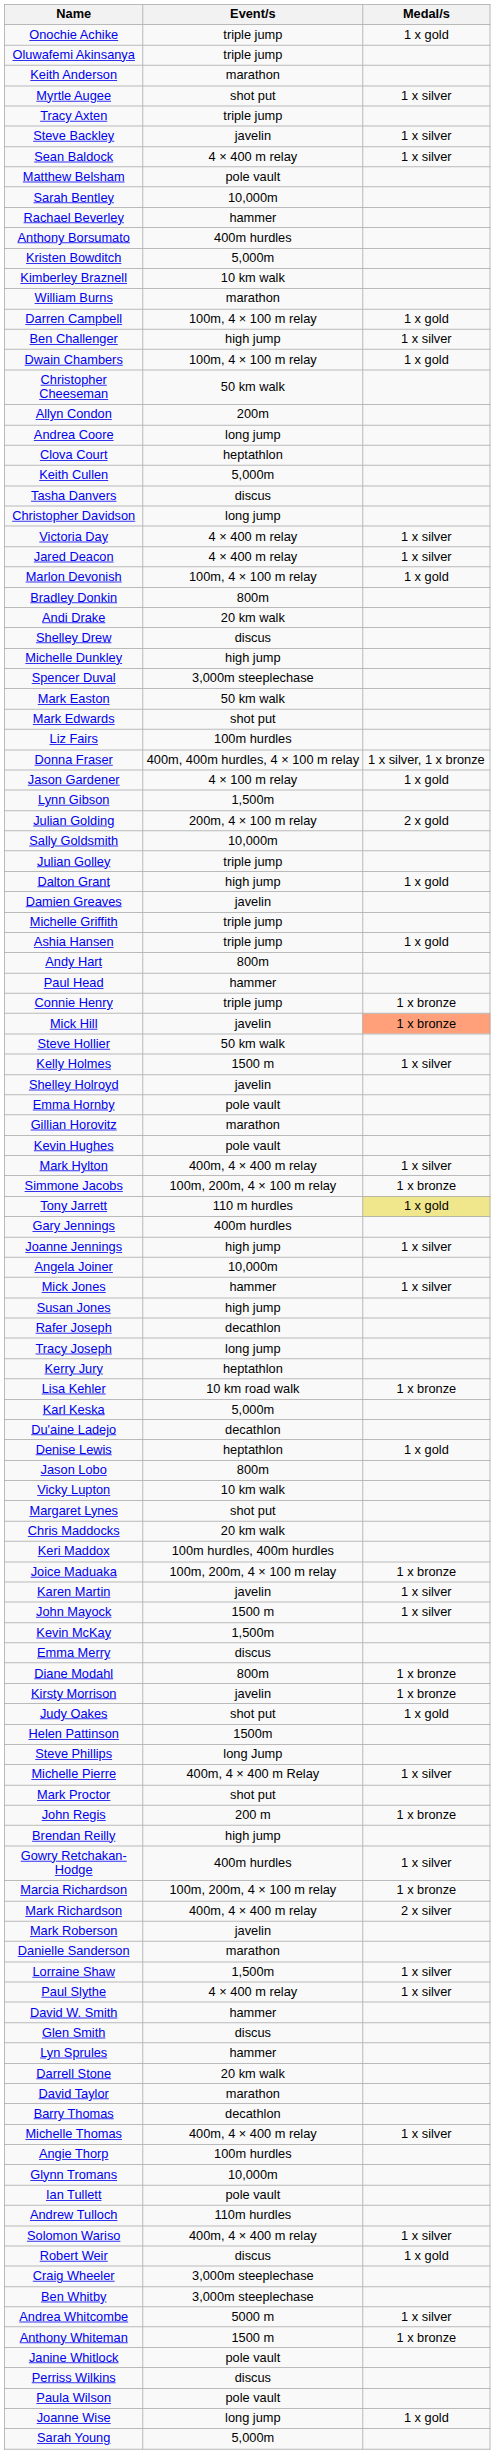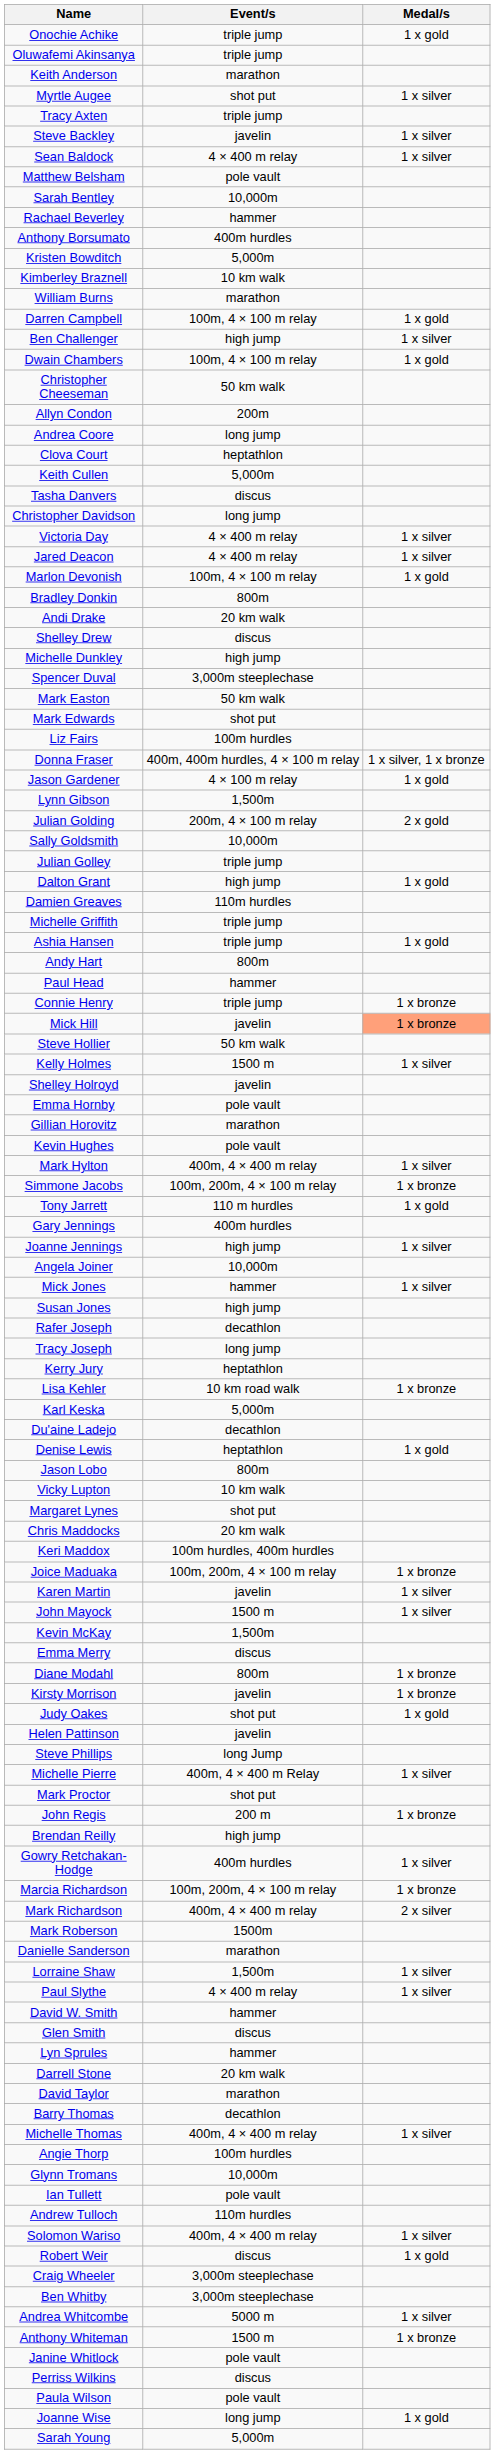 <table class="wikitable" style="text-align: center">
 <tr>
 <th width=250>Name</th>
 <th width=450>Event/s</th>
 <th width=250>Medal/s</th>
 </tr>
 <tr>
 <td><a href='#'>Onochie Achike</a></td>
 <td>triple jump</td>
 <td>1 x gold</td>
 </tr>
 <tr>
 <td><a href='#'>Oluwafemi Akinsanya</a></td>
 <td>triple jump</td>
 <td></td>
 </tr>
 <tr>
 <td><a href='#'>Keith Anderson</a></td>
 <td>marathon</td>
 <td></td>
 </tr>
 <tr>
 <td><a href='#'>Myrtle Augee</a></td>
 <td>shot put</td>
 <td>1 x silver</td>
 </tr>
 <tr>
 <td><a href='#'>Tracy Axten</a></td>
 <td>triple jump</td>
 <td></td>
 </tr>
 <tr>
 <td><a href='#'>Steve Backley</a></td>
 <td>javelin</td>
 <td>1 x silver</td>
 </tr>
 <tr>
 <td><a href='#'>Sean Baldock</a></td>
 <td>4 × 400 m relay</td>
 <td>1 x silver</td>
 </tr>
 <tr>
 <td><a href='#'>Matthew Belsham</a></td>
 <td>pole vault</td>
 <td></td>
 </tr>
 <tr>
 <td><a href='#'>Sarah Bentley</a></td>
 <td>10,000m</td>
 <td></td>
 </tr>
 <tr>
 <td><a href='#'>Rachael Beverley</a></td>
 <td>hammer</td>
 <td></td>
 </tr>
 <tr>
 <td><a href='#'>Anthony Borsumato</a></td>
 <td>400m hurdles</td>
 <td></td>
 </tr>
 <tr>
 <td><a href='#'>Kristen Bowditch</a></td>
 <td>5,000m</td>
 <td></td>
 </tr>
 <tr>
 <td><a href='#'>Kimberley Braznell</a></td>
 <td>10 km walk</td>
 <td></td>
 </tr>
 <tr>
 <td><a href='#'>William Burns</a></td>
 <td>marathon</td>
 <td></td>
 </tr>
 <tr>
 <td><a href='#'>Darren Campbell</a></td>
 <td>100m, 4 × 100 m relay</td>
 <td>1 x gold</td>
 </tr>
 <tr>
 <td><a href='#'>Ben Challenger</a></td>
 <td>high jump</td>
 <td>1 x silver</td>
 </tr>
 <tr>
 <td><a href='#'>Dwain Chambers</a></td>
 <td>100m, 4 × 100 m relay</td>
 <td>1 x gold</td>
 </tr>
 <tr>
 <td><a href='#'>Christopher Cheeseman</a></td>
 <td>50 km walk</td>
 <td></td>
 </tr>
 <tr>
 <td><a href='#'>Allyn Condon</a></td>
 <td>200m</td>
 <td></td>
 </tr>
 <tr>
 <td><a href='#'>Andrea Coore</a></td>
 <td>long jump</td>
 <td></td>
 </tr>
 <tr>
 <td><a href='#'>Clova Court</a></td>
 <td>heptathlon</td>
 <td></td>
 </tr>
 <tr>
 <td><a href='#'>Keith Cullen</a></td>
 <td>5,000m</td>
 <td></td>
 </tr>
 <tr>
 <td><a href='#'>Tasha Danvers</a></td>
 <td>discus</td>
 <td></td>
 </tr>
 <tr>
 <td><a href='#'>Christopher Davidson</a></td>
 <td>long jump</td>
 <td></td>
 </tr>
 <tr>
 <td><a href='#'>Victoria Day</a></td>
 <td>4 × 400 m relay</td>
 <td>1 x silver</td>
 </tr>
 <tr>
 <td><a href='#'>Jared Deacon</a></td>
 <td>4 × 400 m relay</td>
 <td>1 x silver</td>
 </tr>
 <tr>
 <td><a href='#'>Marlon Devonish</a></td>
 <td>100m, 4 × 100 m relay</td>
 <td>1 x gold</td>
 </tr>
 <tr>
 <td><a href='#'>Bradley Donkin</a></td>
 <td>800m</td>
 <td></td>
 </tr>
 <tr>
 <td><a href='#'>Andi Drake</a></td>
 <td>20 km walk</td>
 <td></td>
 </tr>
 <tr>
 <td><a href='#'>Shelley Drew</a></td>
 <td>discus</td>
 <td></td>
 </tr>
 <tr>
 <td><a href='#'>Michelle Dunkley</a></td>
 <td>high jump</td>
 <td></td>
 </tr>
 <tr>
 <td><a href='#'>Spencer Duval</a></td>
 <td>3,000m steeplechase</td>
 <td></td>
 </tr>
 <tr>
 <td><a href='#'>Mark Easton</a></td>
 <td>50 km walk</td>
 <td></td>
 </tr>
 <tr>
 <td><a href='#'>Mark Edwards</a></td>
 <td>shot put</td>
 <td></td>
 </tr>
 <tr>
 <td><a href='#'>Liz Fairs</a></td>
 <td>100m hurdles</td>
 <td></td>
 </tr>
 <tr>
 <td><a href='#'>Donna Fraser</a></td>
 <td>400m, 400m hurdles, 4 × 100 m relay</td>
 <td>1 x silver, 1 x bronze</td>
 </tr>
 <tr>
 <td><a href='#'>Jason Gardener</a></td>
 <td>4 × 100 m relay</td>
 <td>1 x gold</td>
 </tr>
 <tr>
 <td><a href='#'>Lynn Gibson</a></td>
 <td>1,500m</td>
 <td></td>
 </tr>
 <tr>
 <td><a href='#'>Julian Golding</a></td>
 <td>200m, 4 × 100 m relay</td>
 <td>2 x gold</td>
 </tr>
 <tr>
 <td><a href='#'>Sally Goldsmith</a></td>
 <td>10,000m</td>
 <td></td>
 </tr>
 <tr>
 <td><a href='#'>Julian Golley</a></td>
 <td>triple jump</td>
 <td></td>
 </tr>
 <tr>
 <td><a href='#'>Dalton Grant</a></td>
 <td>high jump</td>
 <td>1 x gold</td>
 </tr>
 <tr>
 <td><a href='#'>Damien Greaves</a></td>
-<td>javelin</td>
+<td>110m hurdles</td>
 <td></td>
 </tr>
 <tr>
 <td><a href='#'>Michelle Griffith</a></td>
 <td>triple jump</td>
 <td></td>
 </tr>
 <tr>
 <td><a href='#'>Ashia Hansen</a></td>
 <td>triple jump</td>
 <td>1 x gold</td>
 </tr>
 <tr>
 <td><a href='#'>Andy Hart</a></td>
 <td>800m</td>
 <td></td>
 </tr>
 <tr>
 <td><a href='#'>Paul Head</a></td>
 <td>hammer</td>
 <td></td>
 </tr>
 <tr>
 <td><a href='#'>Connie Henry</a></td>
 <td>triple jump</td>
 <td>1 x bronze</td>
 </tr>
 <tr>
 <td><a href='#'>Mick Hill</a></td>
 <td>javelin</td>
 <td style="background: lightsalmon;">1 x bronze</td>
 </tr>
 <tr>
 <td><a href='#'>Steve Hollier</a></td>
 <td>50 km walk</td>
 <td></td>
 </tr>
 <tr>
 <td><a href='#'>Kelly Holmes</a></td>
 <td>1500 m</td>
 <td>1 x silver</td>
 </tr>
 <tr>
 <td><a href='#'>Shelley Holroyd</a></td>
 <td>javelin</td>
 <td></td>
 </tr>
 <tr>
 <td><a href='#'>Emma Hornby</a></td>
 <td>pole vault</td>
 <td></td>
 </tr>
 <tr>
 <td><a href='#'>Gillian Horovitz</a></td>
 <td>marathon</td>
 <td></td>
 </tr>
 <tr>
 <td><a href='#'>Kevin Hughes</a></td>
 <td>pole vault</td>
 <td></td>
 </tr>
 <tr>
 <td><a href='#'>Mark Hylton</a></td>
 <td>400m, 4 × 400 m relay</td>
 <td>1 x silver</td>
 </tr>
 <tr>
 <td><a href='#'>Simmone Jacobs</a></td>
 <td>100m, 200m, 4 × 100 m relay</td>
 <td>1 x bronze</td>
 </tr>
 <tr>
 <td><a href='#'>Tony Jarrett</a></td>
 <td>110 m hurdles</td>
-<td style="background: khaki;">1 x gold</td>
+<td>1 x gold</td>
 </tr>
 <tr>
 <td><a href='#'>Gary Jennings</a></td>
 <td>400m hurdles</td>
 <td></td>
 </tr>
 <tr>
 <td><a href='#'>Joanne Jennings</a></td>
 <td>high jump</td>
 <td>1 x silver</td>
 </tr>
 <tr>
 <td><a href='#'>Angela Joiner</a></td>
 <td>10,000m</td>
 <td></td>
 </tr>
 <tr>
 <td><a href='#'>Mick Jones</a></td>
 <td>hammer</td>
 <td>1 x silver</td>
 </tr>
 <tr>
 <td><a href='#'>Susan Jones</a></td>
 <td>high jump</td>
 <td></td>
 </tr>
 <tr>
 <td><a href='#'>Rafer Joseph</a></td>
 <td>decathlon</td>
 <td></td>
 </tr>
 <tr>
 <td><a href='#'>Tracy Joseph</a></td>
 <td>long jump</td>
 <td></td>
 </tr>
 <tr>
 <td><a href='#'>Kerry Jury</a></td>
 <td>heptathlon</td>
 <td></td>
 </tr>
 <tr>
 <td><a href='#'>Lisa Kehler</a></td>
 <td>10 km road walk</td>
 <td>1 x bronze</td>
 </tr>
 <tr>
 <td><a href='#'>Karl Keska</a></td>
 <td>5,000m</td>
 <td></td>
 </tr>
 <tr>
 <td><a href='#'>Du'aine Ladejo</a></td>
 <td>decathlon</td>
 <td></td>
 </tr>
 <tr>
 <td><a href='#'>Denise Lewis</a></td>
 <td>heptathlon</td>
 <td>1 x gold</td>
 </tr>
 <tr>
 <td><a href='#'>Jason Lobo</a></td>
 <td>800m</td>
 <td></td>
 </tr>
 <tr>
 <td><a href='#'>Vicky Lupton</a></td>
 <td>10 km walk</td>
 <td></td>
 </tr>
 <tr>
 <td><a href='#'>Margaret Lynes</a></td>
 <td>shot put</td>
 <td></td>
 </tr>
 <tr>
 <td><a href='#'>Chris Maddocks</a></td>
 <td>20 km walk</td>
 <td></td>
 </tr>
 <tr>
 <td><a href='#'>Keri Maddox</a></td>
 <td>100m hurdles, 400m hurdles</td>
 <td></td>
 </tr>
 <tr>
 <td><a href='#'>Joice Maduaka</a></td>
 <td>100m, 200m, 4 × 100 m relay</td>
 <td>1 x bronze</td>
 </tr>
 <tr>
 <td><a href='#'>Karen Martin</a></td>
 <td>javelin</td>
 <td>1 x silver</td>
 </tr>
 <tr>
 <td><a href='#'>John Mayock</a></td>
 <td>1500 m</td>
 <td>1 x silver</td>
 </tr>
 <tr>
 <td><a href='#'>Kevin McKay</a></td>
 <td>1,500m</td>
 <td></td>
 </tr>
 <tr>
 <td><a href='#'>Emma Merry</a></td>
 <td>discus</td>
 <td></td>
 </tr>
 <tr>
 <td><a href='#'>Diane Modahl</a></td>
 <td>800m</td>
 <td>1 x bronze</td>
 </tr>
 <tr>
 <td><a href='#'>Kirsty Morrison</a></td>
 <td>javelin</td>
 <td>1 x bronze</td>
 </tr>
 <tr>
 <td><a href='#'>Judy Oakes</a></td>
 <td>shot put</td>
 <td>1 x gold</td>
 </tr>
 <tr>
 <td><a href='#'>Helen Pattinson</a></td>
-<td>1500m</td>
+<td>javelin</td>
 <td></td>
 </tr>
 <tr>
 <td><a href='#'>Steve Phillips</a></td>
 <td>long Jump</td>
 <td></td>
 </tr>
 <tr>
 <td><a href='#'>Michelle Pierre</a></td>
 <td>400m, 4 × 400 m Relay</td>
 <td>1 x silver</td>
 </tr>
 <tr>
 <td><a href='#'>Mark Proctor</a></td>
 <td>shot put</td>
 <td></td>
 </tr>
 <tr>
 <td><a href='#'>John Regis</a></td>
 <td>200 m</td>
 <td>1 x bronze</td>
 </tr>
 <tr>
 <td><a href='#'>Brendan Reilly</a></td>
 <td>high jump</td>
 <td></td>
 </tr>
 <tr>
 <td><a href='#'>Gowry Retchakan-Hodge</a></td>
 <td>400m hurdles</td>
 <td>1 x silver</td>
 </tr>
 <tr>
 <td><a href='#'>Marcia Richardson</a></td>
 <td>100m, 200m, 4 × 100 m relay</td>
 <td>1 x bronze</td>
 </tr>
 <tr>
 <td><a href='#'>Mark Richardson</a></td>
 <td>400m, 4 × 400 m relay</td>
 <td>2 x silver</td>
 </tr>
 <tr>
 <td><a href='#'>Mark Roberson</a></td>
-<td>javelin</td>
+<td>1500m</td>
 <td></td>
 </tr>
 <tr>
 <td><a href='#'>Danielle Sanderson</a></td>
 <td>marathon</td>
 <td></td>
 </tr>
 <tr>
 <td><a href='#'>Lorraine Shaw</a></td>
 <td>1,500m</td>
 <td>1 x silver</td>
 </tr>
 <tr>
 <td><a href='#'>Paul Slythe</a></td>
 <td>4 × 400 m relay</td>
 <td>1 x silver</td>
 </tr>
 <tr>
 <td><a href='#'>David W. Smith</a></td>
 <td>hammer</td>
 <td></td>
 </tr>
 <tr>
 <td><a href='#'>Glen Smith</a></td>
 <td>discus</td>
 <td></td>
 </tr>
 <tr>
 <td><a href='#'>Lyn Sprules</a></td>
 <td>hammer</td>
 <td></td>
 </tr>
 <tr>
 <td><a href='#'>Darrell Stone</a></td>
 <td>20 km walk</td>
 <td></td>
 </tr>
 <tr>
 <td><a href='#'>David Taylor</a></td>
 <td>marathon</td>
 <td></td>
 </tr>
 <tr>
 <td><a href='#'>Barry Thomas</a></td>
 <td>decathlon</td>
 <td></td>
 </tr>
 <tr>
 <td><a href='#'>Michelle Thomas</a></td>
 <td>400m, 4 × 400 m relay</td>
 <td>1 x silver</td>
 </tr>
 <tr>
 <td><a href='#'>Angie Thorp</a></td>
 <td>100m hurdles</td>
 <td></td>
 </tr>
 <tr>
 <td><a href='#'>Glynn Tromans</a></td>
 <td>10,000m</td>
 <td></td>
 </tr>
 <tr>
 <td><a href='#'>Ian Tullett</a></td>
 <td>pole vault</td>
 <td></td>
 </tr>
 <tr>
 <td><a href='#'>Andrew Tulloch</a></td>
 <td>110m hurdles</td>
 <td></td>
 </tr>
 <tr>
 <td><a href='#'>Solomon Wariso</a></td>
 <td>400m, 4 × 400 m relay</td>
 <td>1 x silver</td>
 </tr>
 <tr>
 <td><a href='#'>Robert Weir</a></td>
 <td>discus</td>
 <td>1 x gold</td>
 </tr>
 <tr>
 <td><a href='#'>Craig Wheeler</a></td>
 <td>3,000m steeplechase</td>
 <td></td>
 </tr>
 <tr>
 <td><a href='#'>Ben Whitby</a></td>
 <td>3,000m steeplechase</td>
 <td></td>
 </tr>
 <tr>
 <td><a href='#'>Andrea Whitcombe</a></td>
 <td>5000 m</td>
 <td>1 x silver</td>
 </tr>
 <tr>
 <td><a href='#'>Anthony Whiteman</a></td>
 <td>1500 m</td>
 <td>1 x bronze</td>
 </tr>
 <tr>
 <td><a href='#'>Janine Whitlock</a></td>
 <td>pole vault</td>
 <td></td>
 </tr>
 <tr>
 <td><a href='#'>Perriss Wilkins</a></td>
 <td>discus</td>
 <td></td>
 </tr>
 <tr>
 <td><a href='#'>Paula Wilson</a></td>
 <td>pole vault</td>
 <td></td>
 </tr>
 <tr>
 <td><a href='#'>Joanne Wise</a></td>
 <td>long jump</td>
 <td>1 x gold</td>
 </tr>
 <tr>
 <td><a href='#'>Sarah Young</a></td>
 <td>5,000m</td>
 <td></td>
 </tr>
 </table>
